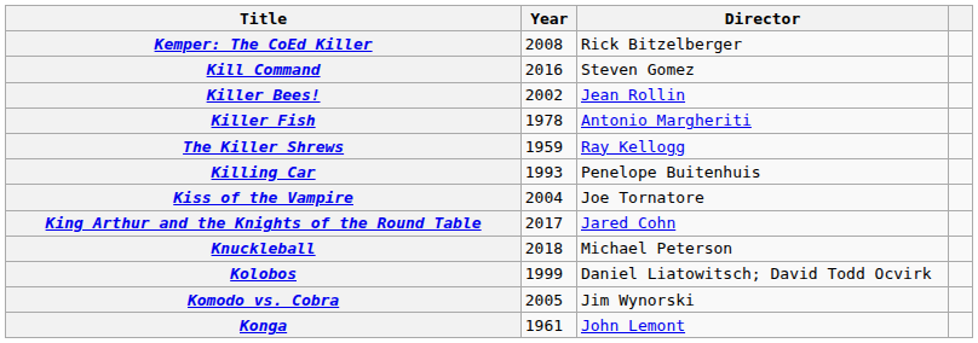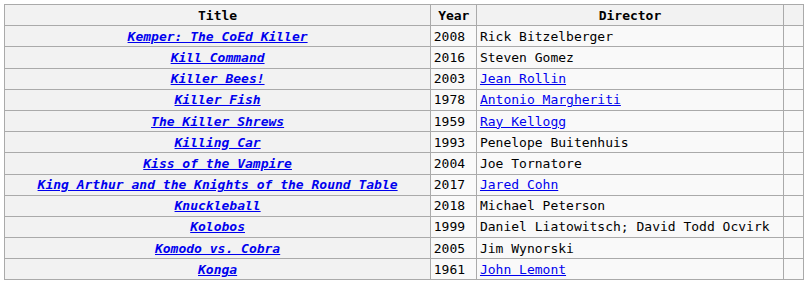 <table style="width:800px;" class="wikitable plainrowheaders sortable">
 <tr>
 <th width="420" scope="col">Title</th>
 <th width="40" scope="col">Year</th>
 <th width="300" scope="col">Director</th>
 <th scope="col"></th>
 </tr>
 <tr>
 <th scope="row"><em><a href='#'>Kemper: The CoEd Killer</a></em></th>
 <td>2008</td>
 <td>Rick Bitzelberger</td>
 <td></td>
 </tr>
 <tr>
 <th scope="row"><em><a href='#'>Kill Command</a></em></th>
 <td>2016</td>
 <td>Steven Gomez</td>
 <td align="center"></td>
 </tr>
 <tr>
 <th scope="row"><em><a href='#'>Killer Bees!</a></em></th>
-<td>2002</td>
+<td>2003</td>
 <td><a href='#'>Jean Rollin</a></td>
 <td></td>
 </tr>
 <tr>
 <th scope="row"><em><a href='#'>Killer Fish</a></em></th>
 <td>1978</td>
 <td><a href='#'>Antonio Margheriti</a></td>
 <td></td>
 </tr>
 <tr>
 <th scope="row"><em><a href='#'>The Killer Shrews</a></em></th>
 <td>1959</td>
 <td><a href='#'>Ray Kellogg</a></td>
 <td align="center"></td>
 </tr>
 <tr>
 <th scope="row"><em><a href='#'>Killing Car</a></em></th>
 <td>1993</td>
 <td>Penelope Buitenhuis</td>
 <td></td>
 </tr>
 <tr>
 <th scope="row"><em><a href='#'>Kiss of the Vampire</a></em></th>
 <td>2004</td>
 <td>Joe Tornatore</td>
 <td></td>
 </tr>
 <tr>
 <th scope="row"><em><a href='#'>King Arthur and the Knights of the Round Table</a></em></th>
 <td>2017</td>
 <td><a href='#'>Jared Cohn</a></td>
 <td></td>
 </tr>
 <tr>
 <th scope="row"><em><a href='#'>Knuckleball</a></em></th>
 <td>2018</td>
 <td>Michael Peterson</td>
 <td align="center"></td>
 </tr>
 <tr>
 <th scope="row"><em><a href='#'>Kolobos</a></em></th>
 <td>1999</td>
 <td>Daniel Liatowitsch; David Todd Ocvirk</td>
 <td></td>
 </tr>
 <tr>
 <th scope="row"><em><a href='#'>Komodo vs. Cobra</a></em></th>
 <td>2005</td>
 <td>Jim Wynorski</td>
 <td></td>
 </tr>
 <tr>
 <th scope="row"><em><a href='#'>Konga</a></em></th>
 <td>1961</td>
 <td><a href='#'>John Lemont</a></td>
 <td></td>
 </tr>
 </table>
